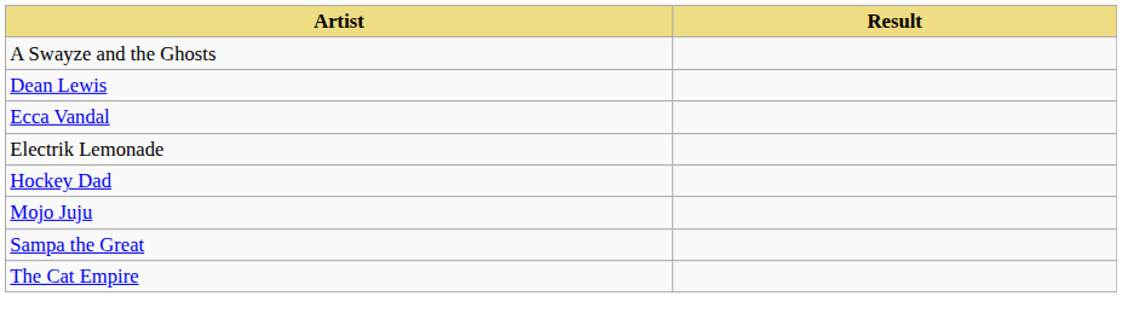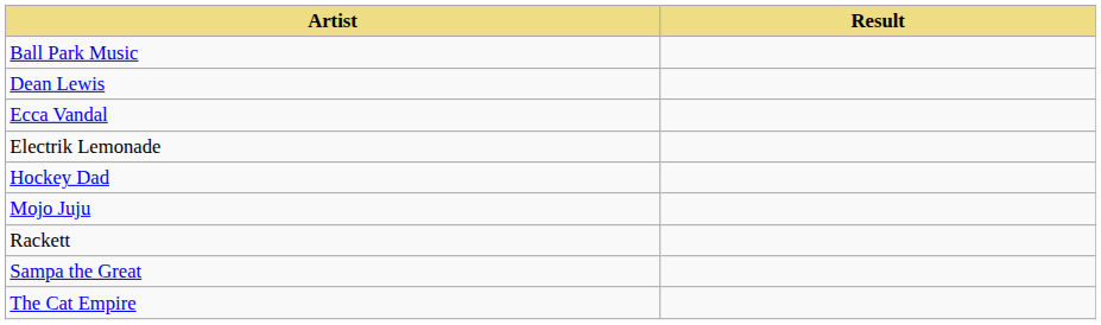 <table class="wikitable" width=100%>
 <tr>
 <th style="width:15%;background:#EEDD82;">Artist</th>
 <th style="width:10%;background:#EEDD82;">Result</th>
 </tr>
 <tr>
-<td>A Swayze and the Ghosts</td>
+<td><a href='#'>Ball Park Music</a></td>
 <td></td>
 </tr>
 <tr>
 <td><a href='#'>Dean Lewis</a></td>
 <td></td>
 </tr>
 <tr>
 <td><a href='#'>Ecca Vandal</a></td>
 <td></td>
 </tr>
 <tr>
 <td>Electrik Lemonade</td>
 <td></td>
 </tr>
 <tr>
 <td><a href='#'>Hockey Dad</a></td>
 <td></td>
 </tr>
 <tr>
 <td><a href='#'>Mojo Juju</a></td>
 <td></td>
 </tr>
 <tr>
+<td>Rackett</td>
+<td></td>
+</tr>
+<tr>
 <td><a href='#'>Sampa the Great</a></td>
 <td></td>
 </tr>
 <tr>
 <td><a href='#'>The Cat Empire</a></td>
 <td></td>
 </tr>
 </table>
